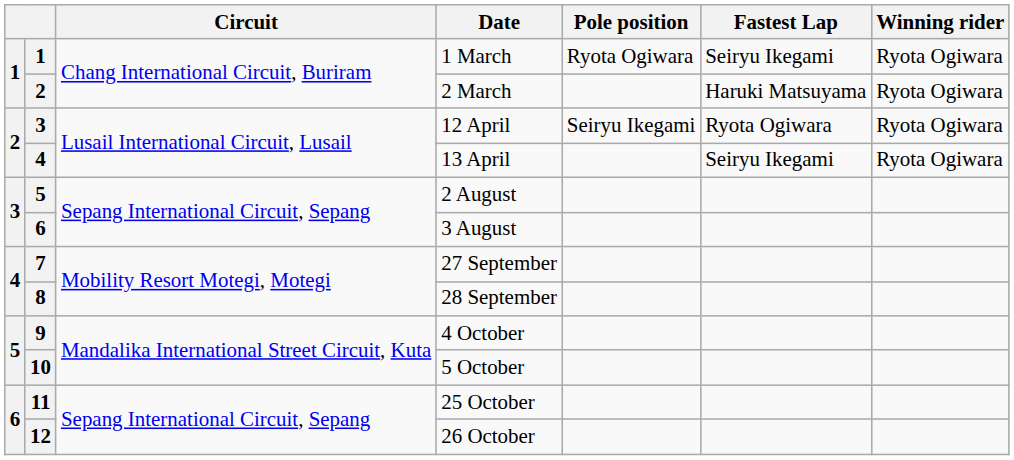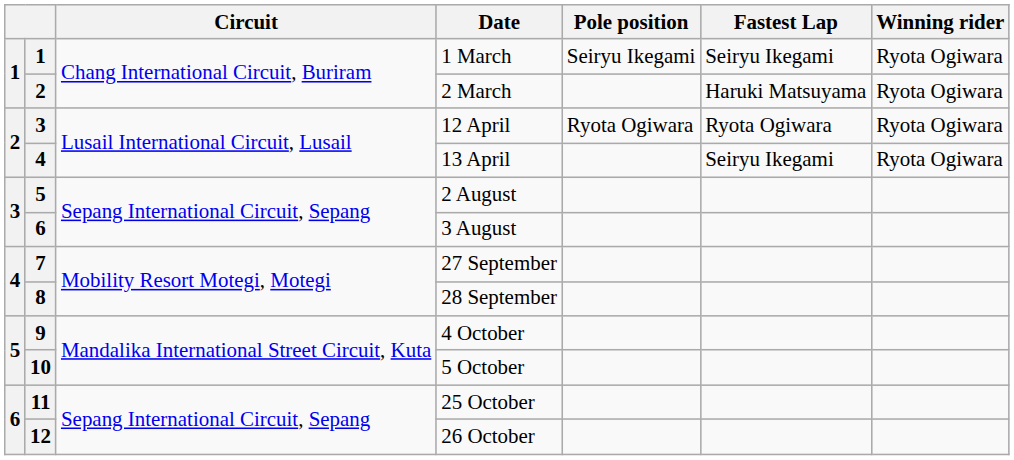 <table class="wikitable" style="font-size:85%">
 <tr>
 <th colspan="2"></th>
 <th>Circuit</th>
 <th>Date</th>
 <th>Pole position</th>
 <th>Fastest Lap</th>
 <th>Winning rider</th>
 </tr>
 <tr>
 <th rowspan="2">1</th>
 <th>1</th>
 <td rowspan="2"> <a href='#'>Chang International Circuit</a>, <a href='#'>Buriram</a></td>
 <td>1 March</td>
-<td> Ryota Ogiwara</td>
+<td> Seiryu Ikegami</td>
 <td> Seiryu Ikegami</td>
 <td> Ryota Ogiwara</td>
 </tr>
 <tr>
 <th>2</th>
 <td>2 March</td>
 <td></td>
 <td> Haruki Matsuyama</td>
 <td> Ryota Ogiwara</td>
 </tr>
 <tr>
 <th rowspan="2">2</th>
 <th>3</th>
 <td rowspan="2"> <a href='#'>Lusail International Circuit</a>, <a href='#'>Lusail</a></td>
 <td>12 April</td>
-<td> Seiryu Ikegami</td>
+<td> Ryota Ogiwara</td>
 <td> Ryota Ogiwara</td>
 <td> Ryota Ogiwara</td>
 </tr>
 <tr>
 <th>4</th>
 <td>13 April</td>
 <td></td>
 <td> Seiryu Ikegami</td>
 <td> Ryota Ogiwara</td>
 </tr>
 <tr>
 <th rowspan="2">3</th>
 <th>5</th>
 <td rowspan="2"> <a href='#'>Sepang International Circuit</a>, <a href='#'>Sepang</a></td>
 <td>2 August</td>
 <td></td>
 <td></td>
 <td></td>
 </tr>
 <tr>
 <th>6</th>
 <td>3 August</td>
 <td></td>
 <td></td>
 <td></td>
 </tr>
 <tr>
 <th rowspan="2">4</th>
 <th>7</th>
 <td rowspan="2"> <a href='#'>Mobility Resort Motegi</a>, <a href='#'>Motegi</a></td>
 <td>27 September</td>
 <td></td>
 <td></td>
 <td></td>
 </tr>
 <tr>
 <th>8</th>
 <td>28 September</td>
 <td></td>
 <td></td>
 <td></td>
 </tr>
 <tr>
 <th rowspan="2">5</th>
 <th>9</th>
 <td rowspan="2"> <a href='#'>Mandalika International Street Circuit</a>, <a href='#'>Kuta</a></td>
 <td>4 October</td>
 <td></td>
 <td></td>
 <td></td>
 </tr>
 <tr>
 <th>10</th>
 <td>5 October</td>
 <td></td>
 <td></td>
 <td></td>
 </tr>
 <tr>
 <th rowspan="2">6</th>
 <th>11</th>
 <td rowspan="2"> <a href='#'>Sepang International Circuit</a>, <a href='#'>Sepang</a></td>
 <td>25 October</td>
 <td align="left"></td>
 <td></td>
 <td></td>
 </tr>
 <tr>
 <th>12</th>
 <td>26 October</td>
 <td align="left"></td>
 <td></td>
 <td></td>
 </tr>
 </table>
